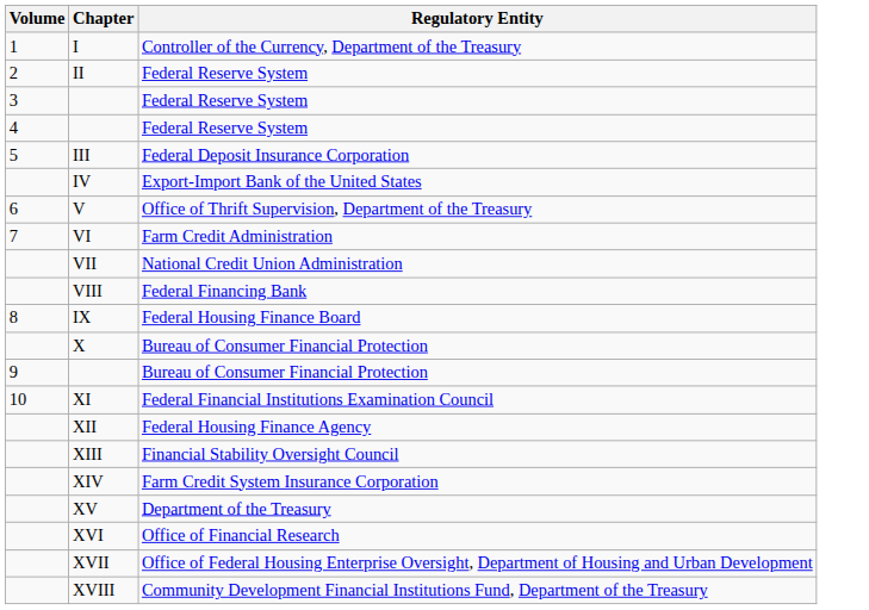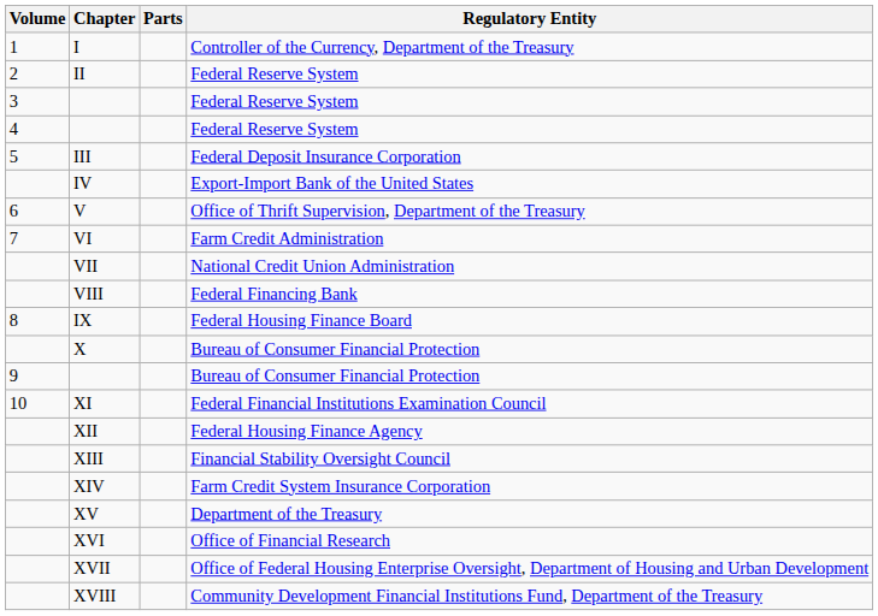 <table class="wikitable">
 <tr>
 <th>Volume</th>
 <th>Chapter</th>
+<th>Parts</th>
 <th>Regulatory Entity</th>
 </tr>
 <tr>
 <td>1</td>
 <td>I</td>
+<td></td>
 <td><a href='#'>Controller of the Currency</a>, <a href='#'>Department of the Treasury</a></td>
 </tr>
 <tr>
 <td>2</td>
 <td>II</td>
+<td></td>
 <td><a href='#'>Federal Reserve System</a></td>
 </tr>
 <tr>
 <td>3</td>
+<td></td>
 <td></td>
 <td><a href='#'>Federal Reserve System</a></td>
 </tr>
 <tr>
 <td>4</td>
 <td></td>
+<td></td>
 <td><a href='#'>Federal Reserve System</a></td>
 </tr>
 <tr>
 <td>5</td>
 <td>III</td>
+<td></td>
 <td><a href='#'>Federal Deposit Insurance Corporation</a></td>
 </tr>
 <tr>
 <td></td>
 <td>IV</td>
+<td></td>
 <td><a href='#'>Export-Import Bank of the United States</a></td>
 </tr>
 <tr>
 <td>6</td>
 <td>V</td>
+<td></td>
 <td><a href='#'>Office of Thrift Supervision</a>, <a href='#'>Department of the Treasury</a></td>
 </tr>
 <tr>
 <td>7</td>
 <td>VI</td>
+<td></td>
 <td><a href='#'>Farm Credit Administration</a></td>
 </tr>
 <tr>
 <td></td>
 <td>VII</td>
+<td></td>
 <td><a href='#'>National Credit Union Administration</a></td>
 </tr>
 <tr>
 <td></td>
 <td>VIII</td>
+<td></td>
 <td><a href='#'>Federal Financing Bank</a></td>
 </tr>
 <tr>
 <td>8</td>
 <td>IX</td>
+<td></td>
 <td><a href='#'>Federal Housing Finance Board</a></td>
 </tr>
 <tr>
 <td></td>
 <td>X</td>
+<td></td>
 <td><a href='#'>Bureau of Consumer Financial Protection</a></td>
 </tr>
 <tr>
 <td>9</td>
+<td></td>
 <td></td>
 <td><a href='#'>Bureau of Consumer Financial Protection</a></td>
 </tr>
 <tr>
 <td>10</td>
 <td>XI</td>
+<td></td>
 <td><a href='#'>Federal Financial Institutions Examination Council</a></td>
 </tr>
 <tr>
 <td></td>
 <td>XII</td>
+<td></td>
 <td><a href='#'>Federal Housing Finance Agency</a></td>
 </tr>
 <tr>
 <td></td>
 <td>XIII</td>
+<td></td>
 <td><a href='#'>Financial Stability Oversight Council</a></td>
 </tr>
 <tr>
 <td></td>
 <td>XIV</td>
+<td></td>
 <td><a href='#'>Farm Credit System Insurance Corporation</a></td>
 </tr>
 <tr>
 <td></td>
 <td>XV</td>
+<td></td>
 <td><a href='#'>Department of the Treasury</a></td>
 </tr>
 <tr>
 <td></td>
 <td>XVI</td>
+<td></td>
 <td><a href='#'>Office of Financial Research</a></td>
 </tr>
 <tr>
 <td></td>
 <td>XVII</td>
+<td></td>
 <td><a href='#'>Office of Federal Housing Enterprise Oversight</a>, <a href='#'>Department of Housing and Urban Development</a></td>
 </tr>
 <tr>
 <td></td>
 <td>XVIII</td>
+<td></td>
 <td><a href='#'>Community Development Financial Institutions Fund</a>, <a href='#'>Department of the Treasury</a></td>
 </tr>
 </table>
